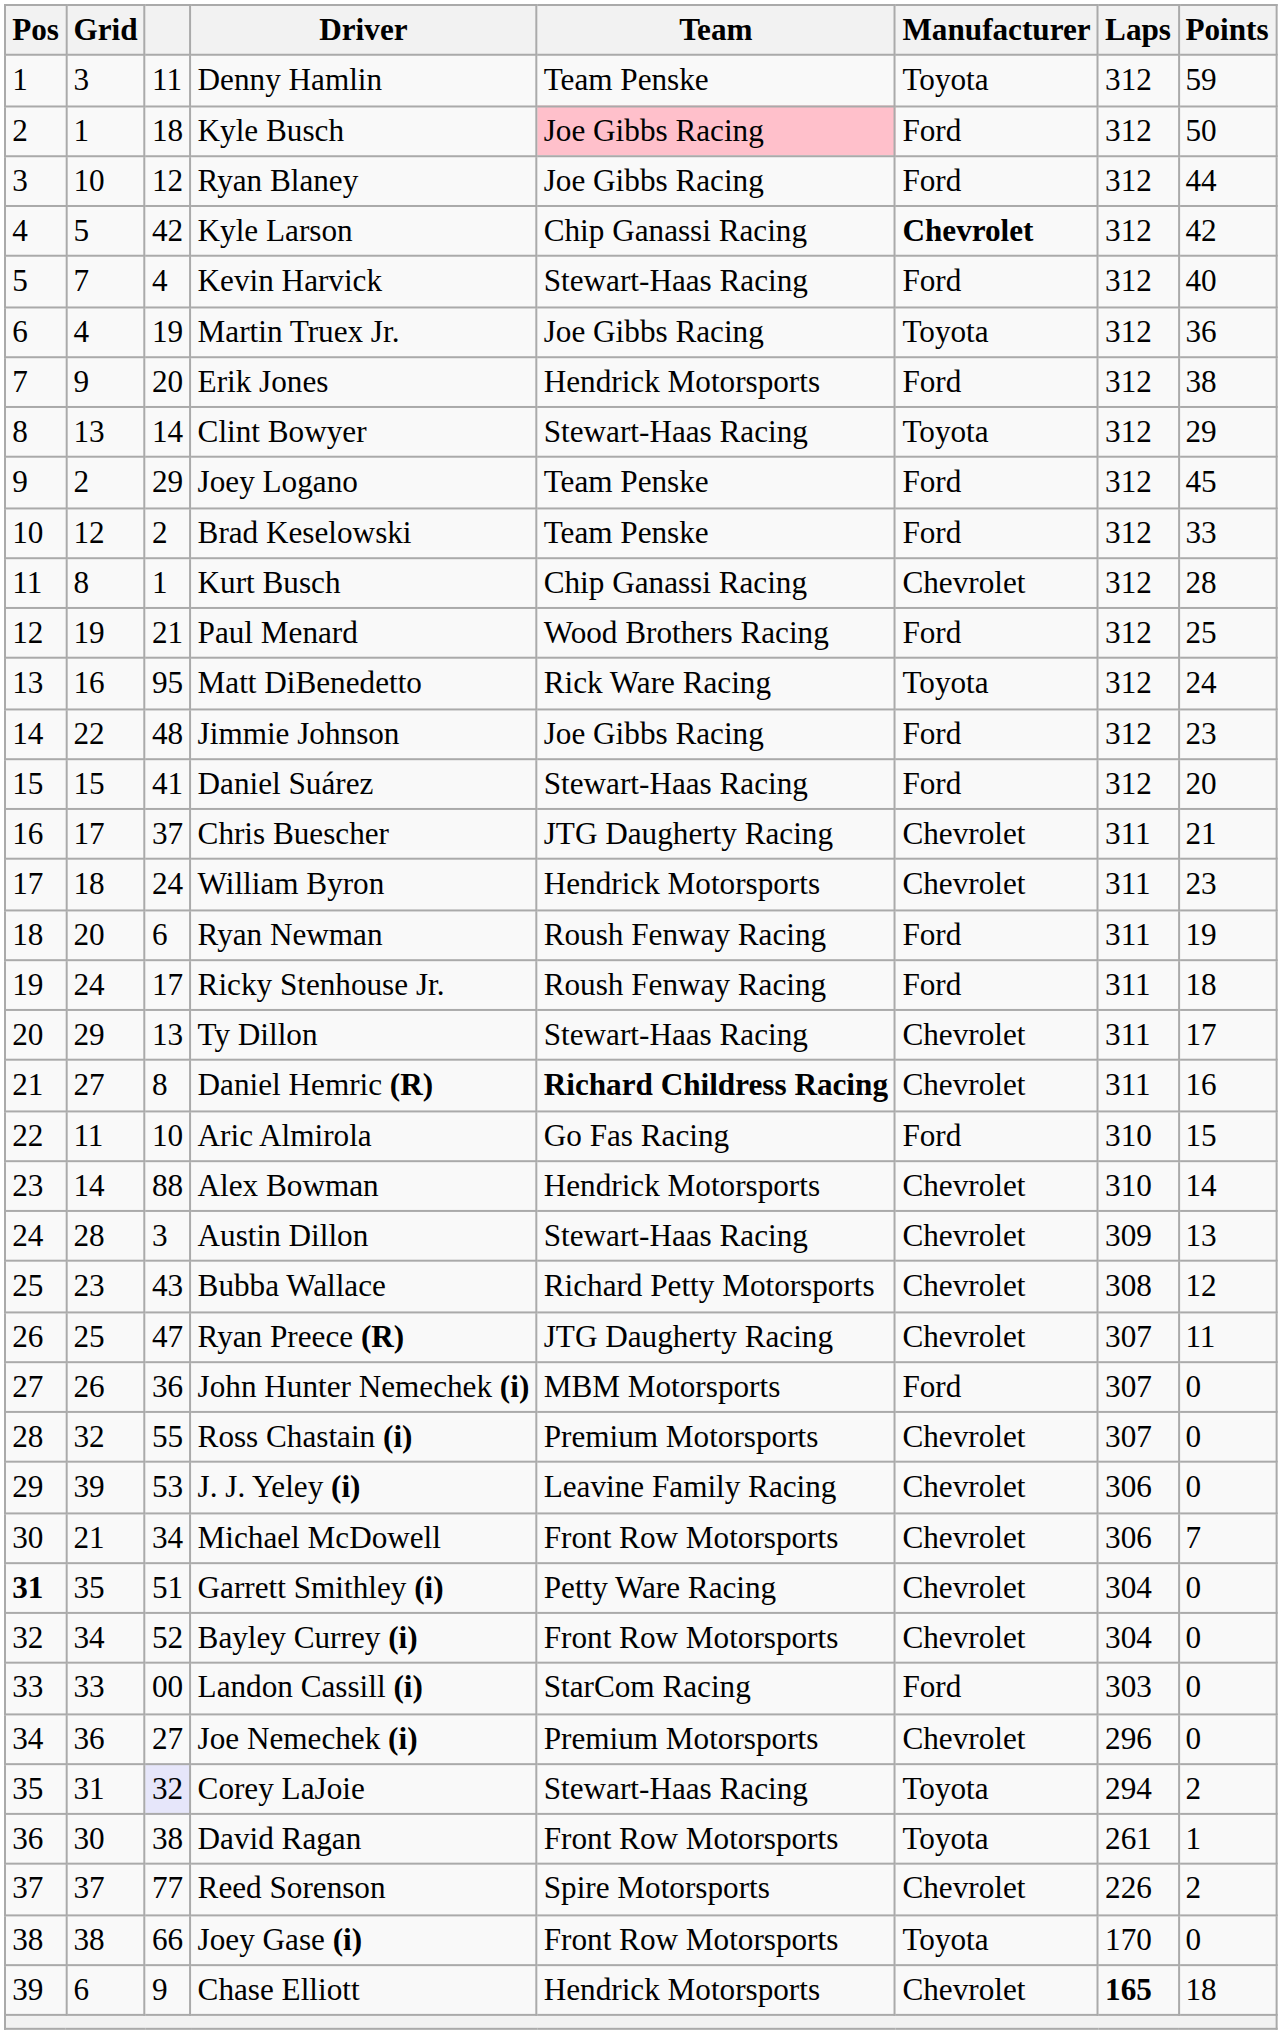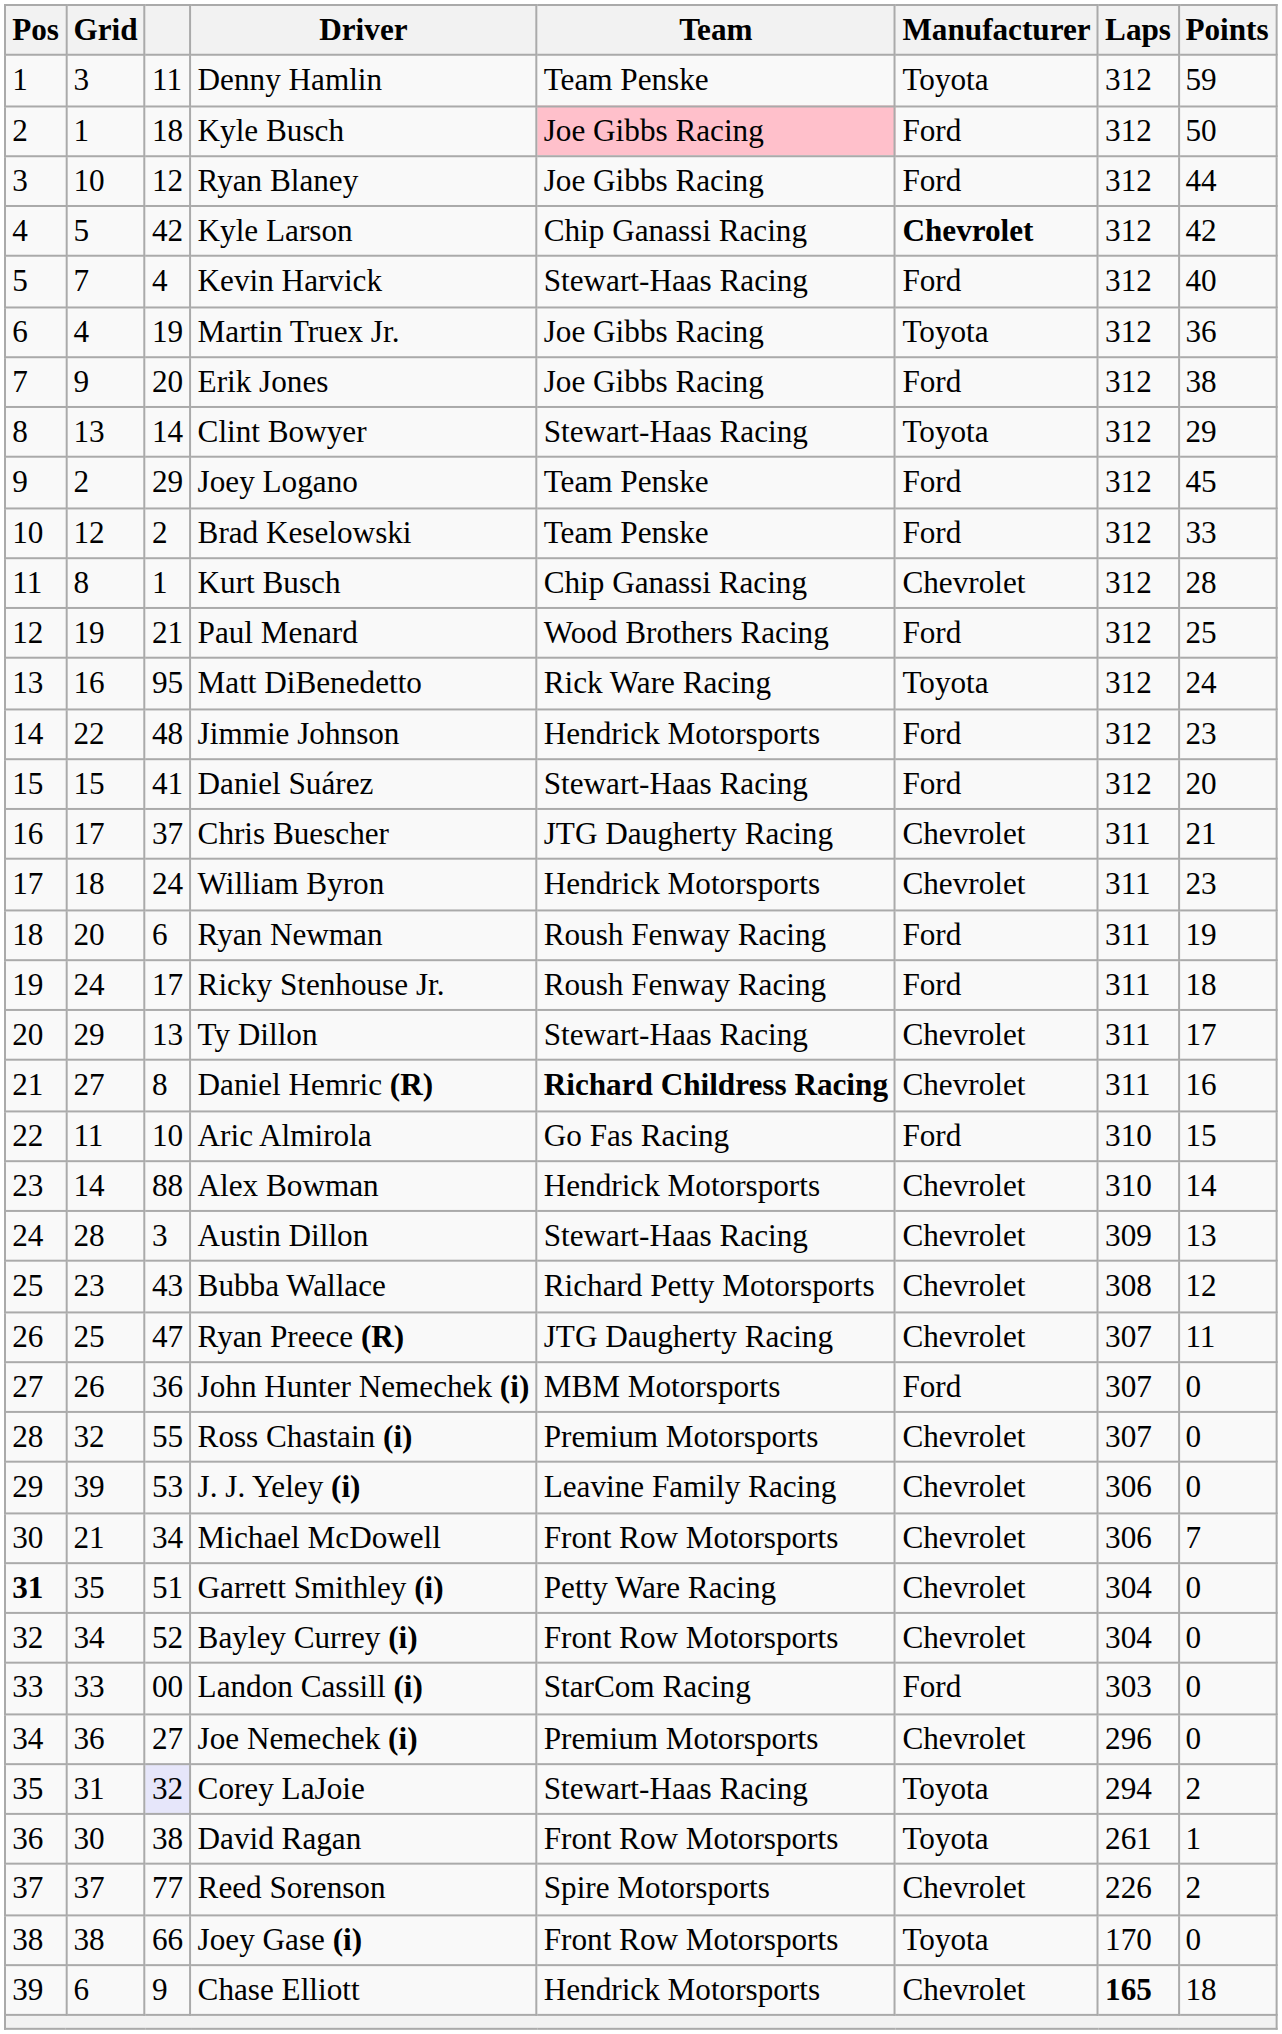 <table class="wikitable" style="font-size:98%">
 <tr>
 <th>Pos</th>
 <th>Grid</th>
 <th></th>
 <th>Driver</th>
 <th>Team</th>
 <th>Manufacturer</th>
 <th>Laps</th>
 <th>Points</th>
 </tr>
 <tr>
 <td>1</td>
 <td>3</td>
 <td>11</td>
 <td>Denny Hamlin</td>
 <td>Team Penske</td>
 <td>Toyota</td>
 <td>312</td>
 <td>59</td>
 </tr>
 <tr>
 <td>2</td>
 <td>1</td>
 <td>18</td>
 <td>Kyle Busch</td>
 <td style="background: pink;">Joe Gibbs Racing</td>
 <td>Ford</td>
 <td>312</td>
 <td>50</td>
 </tr>
 <tr>
 <td>3</td>
 <td>10</td>
 <td>12</td>
 <td>Ryan Blaney</td>
 <td>Joe Gibbs Racing</td>
 <td>Ford</td>
 <td>312</td>
 <td>44</td>
 </tr>
 <tr>
 <td>4</td>
 <td>5</td>
 <td>42</td>
 <td>Kyle Larson</td>
 <td>Chip Ganassi Racing</td>
 <td><strong>Chevrolet</strong></td>
 <td>312</td>
 <td>42</td>
 </tr>
 <tr>
 <td>5</td>
 <td>7</td>
 <td>4</td>
 <td>Kevin Harvick</td>
 <td>Stewart-Haas Racing</td>
 <td>Ford</td>
 <td>312</td>
 <td>40</td>
 </tr>
 <tr>
 <td>6</td>
 <td>4</td>
 <td>19</td>
 <td>Martin Truex Jr.</td>
 <td>Joe Gibbs Racing</td>
 <td>Toyota</td>
 <td>312</td>
 <td>36</td>
 </tr>
 <tr>
 <td>7</td>
 <td>9</td>
 <td>20</td>
 <td>Erik Jones</td>
-<td>Hendrick Motorsports</td>
+<td>Joe Gibbs Racing</td>
 <td>Ford</td>
 <td>312</td>
 <td>38</td>
 </tr>
 <tr>
 <td>8</td>
 <td>13</td>
 <td>14</td>
 <td>Clint Bowyer</td>
 <td>Stewart-Haas Racing</td>
 <td>Toyota</td>
 <td>312</td>
 <td>29</td>
 </tr>
 <tr>
 <td>9</td>
 <td>2</td>
 <td>29</td>
 <td>Joey Logano</td>
 <td>Team Penske</td>
 <td>Ford</td>
 <td>312</td>
 <td>45</td>
 </tr>
 <tr>
 <td>10</td>
 <td>12</td>
 <td>2</td>
 <td>Brad Keselowski</td>
 <td>Team Penske</td>
 <td>Ford</td>
 <td>312</td>
 <td>33</td>
 </tr>
 <tr>
 <td>11</td>
 <td>8</td>
 <td>1</td>
 <td>Kurt Busch</td>
 <td>Chip Ganassi Racing</td>
 <td>Chevrolet</td>
 <td>312</td>
 <td>28</td>
 </tr>
 <tr>
 <td>12</td>
 <td>19</td>
 <td>21</td>
 <td>Paul Menard</td>
 <td>Wood Brothers Racing</td>
 <td>Ford</td>
 <td>312</td>
 <td>25</td>
 </tr>
 <tr>
 <td>13</td>
 <td>16</td>
 <td>95</td>
 <td>Matt DiBenedetto</td>
 <td>Rick Ware Racing</td>
 <td>Toyota</td>
 <td>312</td>
 <td>24</td>
 </tr>
 <tr>
 <td>14</td>
 <td>22</td>
 <td>48</td>
 <td>Jimmie Johnson</td>
-<td>Joe Gibbs Racing</td>
+<td>Hendrick Motorsports</td>
 <td>Ford</td>
 <td>312</td>
 <td>23</td>
 </tr>
 <tr>
 <td>15</td>
 <td>15</td>
 <td>41</td>
 <td>Daniel Suárez</td>
 <td>Stewart-Haas Racing</td>
 <td>Ford</td>
 <td>312</td>
 <td>20</td>
 </tr>
 <tr>
 <td>16</td>
 <td>17</td>
 <td>37</td>
 <td>Chris Buescher</td>
 <td>JTG Daugherty Racing</td>
 <td>Chevrolet</td>
 <td>311</td>
 <td>21</td>
 </tr>
 <tr>
 <td>17</td>
 <td>18</td>
 <td>24</td>
 <td>William Byron</td>
 <td>Hendrick Motorsports</td>
 <td>Chevrolet</td>
 <td>311</td>
 <td>23</td>
 </tr>
 <tr>
 <td>18</td>
 <td>20</td>
 <td>6</td>
 <td>Ryan Newman</td>
 <td>Roush Fenway Racing</td>
 <td>Ford</td>
 <td>311</td>
 <td>19</td>
 </tr>
 <tr>
 <td>19</td>
 <td>24</td>
 <td>17</td>
 <td>Ricky Stenhouse Jr.</td>
 <td>Roush Fenway Racing</td>
 <td>Ford</td>
 <td>311</td>
 <td>18</td>
 </tr>
 <tr>
 <td>20</td>
 <td>29</td>
 <td>13</td>
 <td>Ty Dillon</td>
 <td>Stewart-Haas Racing</td>
 <td>Chevrolet</td>
 <td>311</td>
 <td>17</td>
 </tr>
 <tr>
 <td>21</td>
 <td>27</td>
 <td>8</td>
 <td>Daniel Hemric <strong>(R)</strong></td>
 <td><strong>Richard Childress Racing</strong></td>
 <td>Chevrolet</td>
 <td>311</td>
 <td>16</td>
 </tr>
 <tr>
 <td>22</td>
 <td>11</td>
 <td>10</td>
 <td>Aric Almirola</td>
 <td>Go Fas Racing</td>
 <td>Ford</td>
 <td>310</td>
 <td>15</td>
 </tr>
 <tr>
 <td>23</td>
 <td>14</td>
 <td>88</td>
 <td>Alex Bowman</td>
 <td>Hendrick Motorsports</td>
 <td>Chevrolet</td>
 <td>310</td>
 <td>14</td>
 </tr>
 <tr>
 <td>24</td>
 <td>28</td>
 <td>3</td>
 <td>Austin Dillon</td>
 <td>Stewart-Haas Racing</td>
 <td>Chevrolet</td>
 <td>309</td>
 <td>13</td>
 </tr>
 <tr>
 <td>25</td>
 <td>23</td>
 <td>43</td>
 <td>Bubba Wallace</td>
 <td>Richard Petty Motorsports</td>
 <td>Chevrolet</td>
 <td>308</td>
 <td>12</td>
 </tr>
 <tr>
 <td>26</td>
 <td>25</td>
 <td>47</td>
 <td>Ryan Preece <strong>(R)</strong></td>
 <td>JTG Daugherty Racing</td>
 <td>Chevrolet</td>
 <td>307</td>
 <td>11</td>
 </tr>
 <tr>
 <td>27</td>
 <td>26</td>
 <td>36</td>
 <td>John Hunter Nemechek <strong>(i)</strong></td>
 <td>MBM Motorsports</td>
 <td>Ford</td>
 <td>307</td>
 <td>0</td>
 </tr>
 <tr>
 <td>28</td>
 <td>32</td>
 <td>55</td>
 <td>Ross Chastain <strong>(i)</strong></td>
 <td>Premium Motorsports</td>
 <td>Chevrolet</td>
 <td>307</td>
 <td>0</td>
 </tr>
 <tr>
 <td>29</td>
 <td>39</td>
 <td>53</td>
 <td>J. J. Yeley <strong>(i)</strong></td>
 <td>Leavine Family Racing</td>
 <td>Chevrolet</td>
 <td>306</td>
 <td>0</td>
 </tr>
 <tr>
 <td>30</td>
 <td>21</td>
 <td>34</td>
 <td>Michael McDowell</td>
 <td>Front Row Motorsports</td>
 <td>Chevrolet</td>
 <td>306</td>
 <td>7</td>
 </tr>
 <tr>
 <td><strong>31</strong></td>
 <td>35</td>
 <td>51</td>
 <td>Garrett Smithley <strong>(i)</strong></td>
 <td>Petty Ware Racing</td>
 <td>Chevrolet</td>
 <td>304</td>
 <td>0</td>
 </tr>
 <tr>
 <td>32</td>
 <td>34</td>
 <td>52</td>
 <td>Bayley Currey <strong>(i)</strong></td>
 <td>Front Row Motorsports</td>
 <td>Chevrolet</td>
 <td>304</td>
 <td>0</td>
 </tr>
 <tr>
 <td>33</td>
 <td>33</td>
 <td>00</td>
 <td>Landon Cassill <strong>(i)</strong></td>
 <td>StarCom Racing</td>
 <td>Ford</td>
 <td>303</td>
 <td>0</td>
 </tr>
 <tr>
 <td>34</td>
 <td>36</td>
 <td>27</td>
 <td>Joe Nemechek <strong>(i)</strong></td>
 <td>Premium Motorsports</td>
 <td>Chevrolet</td>
 <td>296</td>
 <td>0</td>
 </tr>
 <tr>
 <td>35</td>
 <td>31</td>
 <td style="background: lavender;">32</td>
 <td>Corey LaJoie</td>
 <td>Stewart-Haas Racing</td>
 <td>Toyota</td>
 <td>294</td>
 <td>2</td>
 </tr>
 <tr>
 <td>36</td>
 <td>30</td>
 <td>38</td>
 <td>David Ragan</td>
 <td>Front Row Motorsports</td>
 <td>Toyota</td>
 <td>261</td>
 <td>1</td>
 </tr>
 <tr>
 <td>37</td>
 <td>37</td>
 <td>77</td>
 <td>Reed Sorenson</td>
 <td>Spire Motorsports</td>
 <td>Chevrolet</td>
 <td>226</td>
 <td>2</td>
 </tr>
 <tr>
 <td>38</td>
 <td>38</td>
 <td>66</td>
 <td>Joey Gase <strong>(i)</strong></td>
 <td>Front Row Motorsports</td>
 <td>Toyota</td>
 <td>170</td>
 <td>0</td>
 </tr>
 <tr>
 <td>39</td>
 <td>6</td>
 <td>9</td>
 <td>Chase Elliott</td>
 <td>Hendrick Motorsports</td>
 <td>Chevrolet</td>
 <td><strong>165</strong></td>
 <td>18</td>
 </tr>
 <tr>
 <th colspan="8"></th>
 </tr>
 </table>
